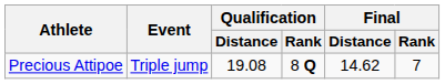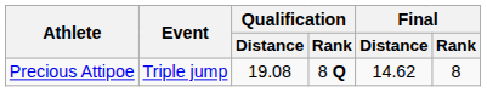 <table class="wikitable" style="font-size:90%">
 <tr>
 <th rowspan=2>Athlete</th>
 <th rowspan=2>Event</th>
 <th colspan=2>Qualification</th>
 <th colspan=2>Final</th>
 </tr>
 <tr style="font-size:95%">
 <th>Distance</th>
 <th>Rank</th>
 <th>Distance</th>
 <th>Rank</th>
 </tr>
 <tr align=center>
 <td align=left><a href='#'>Precious Attipoe</a></td>
 <td align=left><a href='#'>Triple jump</a></td>
 <td>19.08</td>
 <td>8 <strong>Q</strong></td>
 <td>14.62</td>
-<td>7</td>
+<td>8</td>
 </tr>
 </table>
